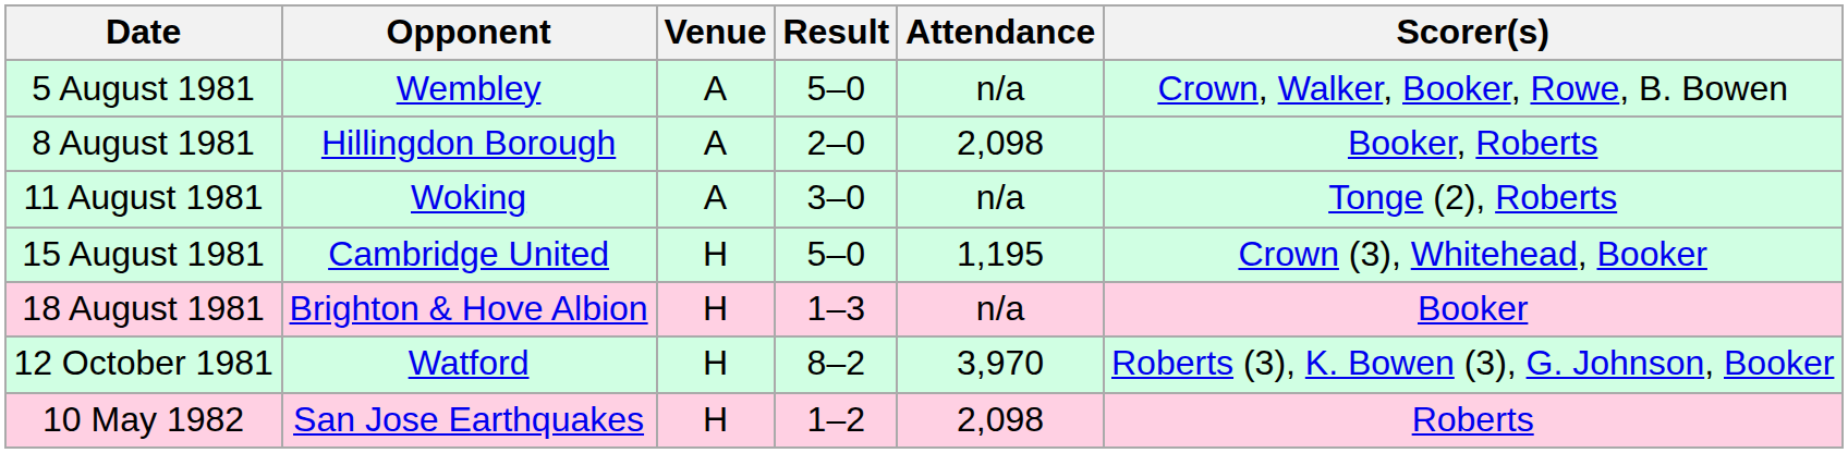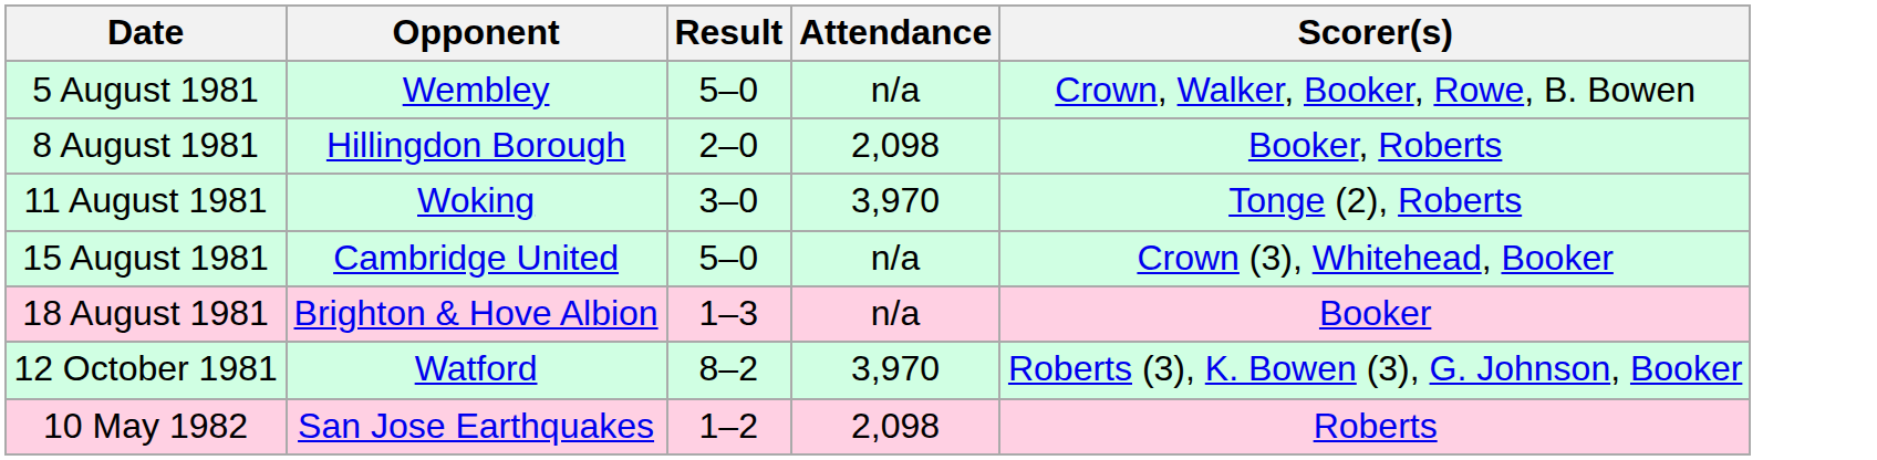 <table class="wikitable sortable" style="text-align:center;">
 <tr>
 <th>Date</th>
 <th>Opponent</th>
-<th>Venue</th>
 <th>Result</th>
 <th>Attendance</th>
 <th>Scorer(s)</th>
 </tr>
 <tr style="background:#d0ffe3;">
 <td>5 August 1981</td>
 <td><a href='#'>Wembley</a></td>
-<td>A</td>
 <td>5–0</td>
 <td>n/a</td>
 <td><a href='#'>Crown</a>, <a href='#'>Walker</a>, <a href='#'>Booker</a>, <a href='#'>Rowe</a>, B. Bowen</td>
 </tr>
 <tr style="background:#d0ffe3;">
 <td>8 August 1981</td>
 <td><a href='#'>Hillingdon Borough</a></td>
-<td>A</td>
 <td>2–0</td>
 <td>2,098</td>
 <td><a href='#'>Booker</a>, <a href='#'>Roberts</a></td>
 </tr>
 <tr style="background:#d0ffe3;">
 <td>11 August 1981</td>
 <td><a href='#'>Woking</a></td>
-<td>A</td>
 <td>3–0</td>
-<td>n/a</td>
+<td>3,970</td>
 <td><a href='#'>Tonge</a> (2), <a href='#'>Roberts</a></td>
 </tr>
 <tr style="background:#d0ffe3;">
 <td>15 August 1981</td>
 <td><a href='#'>Cambridge United</a></td>
-<td>H</td>
 <td>5–0</td>
-<td>1,195</td>
+<td>n/a</td>
 <td><a href='#'>Crown</a> (3), <a href='#'>Whitehead</a>, <a href='#'>Booker</a></td>
 </tr>
 <tr style="background:#ffd0e3;">
 <td>18 August 1981</td>
 <td><a href='#'>Brighton & Hove Albion</a></td>
-<td>H</td>
 <td>1–3</td>
 <td>n/a</td>
 <td><a href='#'>Booker</a></td>
 </tr>
 <tr style="background:#d0ffe3;">
 <td>12 October 1981</td>
 <td><a href='#'>Watford</a></td>
-<td>H</td>
 <td>8–2</td>
 <td>3,970</td>
 <td><a href='#'>Roberts</a> (3), <a href='#'>K. Bowen</a> (3), <a href='#'>G. Johnson</a>, <a href='#'>Booker</a></td>
 </tr>
 <tr style="background:#ffd0e3;">
 <td>10 May 1982</td>
 <td><a href='#'>San Jose Earthquakes</a></td>
-<td>H</td>
 <td>1–2</td>
 <td>2,098</td>
 <td><a href='#'>Roberts</a></td>
 </tr>
 </table>
